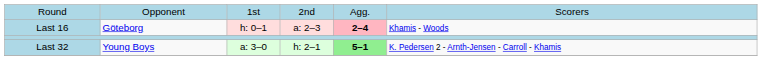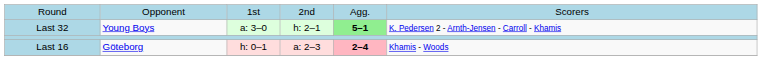 <table class="wikitable" style="text-align:center">
 <tr bgcolor=lightblue>
 <td width=150px>Round</td>
 <td width=200px>Opponent</td>
 <td width=80px>1st</td>
 <td width=80px>2nd</td>
 <td width=80px>Agg.</td>
 <td width=600px>Scorers</td>
 </tr>
 <tr>
+<td bgcolor=lightblue>Last 32</td>
+<td align=left> <a href='#'>Young Boys</a></td>
+<td bgcolor="#ddffdd">a: 3–0</td>
+<td bgcolor="#ddffdd">h: 2–1</td>
+<td bgcolor=lightgreen><strong>5–1</strong></td>
+<td align=left><small><a href='#'>K. Pedersen</a> 2 - <a href='#'>Arnth-Jensen</a> - <a href='#'>Carroll</a> - <a href='#'>Khamis</a></small></td>
+</tr>
+<tr bgcolor=lightblue>
+<td colspan=6></td>
+</tr>
+<tr>
 <td bgcolor=lightblue>Last 16</td>
 <td align=left> <a href='#'>Göteborg</a></td>
 <td bgcolor="#ffdddd">h: 0–1</td>
 <td bgcolor="#ffdddd">a: 2–3</td>
 <td bgcolor=lightpink><strong>2–4</strong></td>
 <td align=left><small><a href='#'>Khamis</a> - <a href='#'>Woods</a></small></td>
 </tr>
-<tr bgcolor=lightblue>
-<td colspan=6></td>
-</tr>
-<tr>
-<td bgcolor=lightblue>Last 32</td>
-<td align=left> <a href='#'>Young Boys</a></td>
-<td bgcolor="#ddffdd">a: 3–0</td>
-<td bgcolor="#ddffdd">h: 2–1</td>
-<td bgcolor=lightgreen><strong>5–1</strong></td>
-<td align=left><small><a href='#'>K. Pedersen</a> 2 - <a href='#'>Arnth-Jensen</a> - <a href='#'>Carroll</a> - <a href='#'>Khamis</a></small></td>
-</tr>
 <tr>
 </tr>
 </table>
